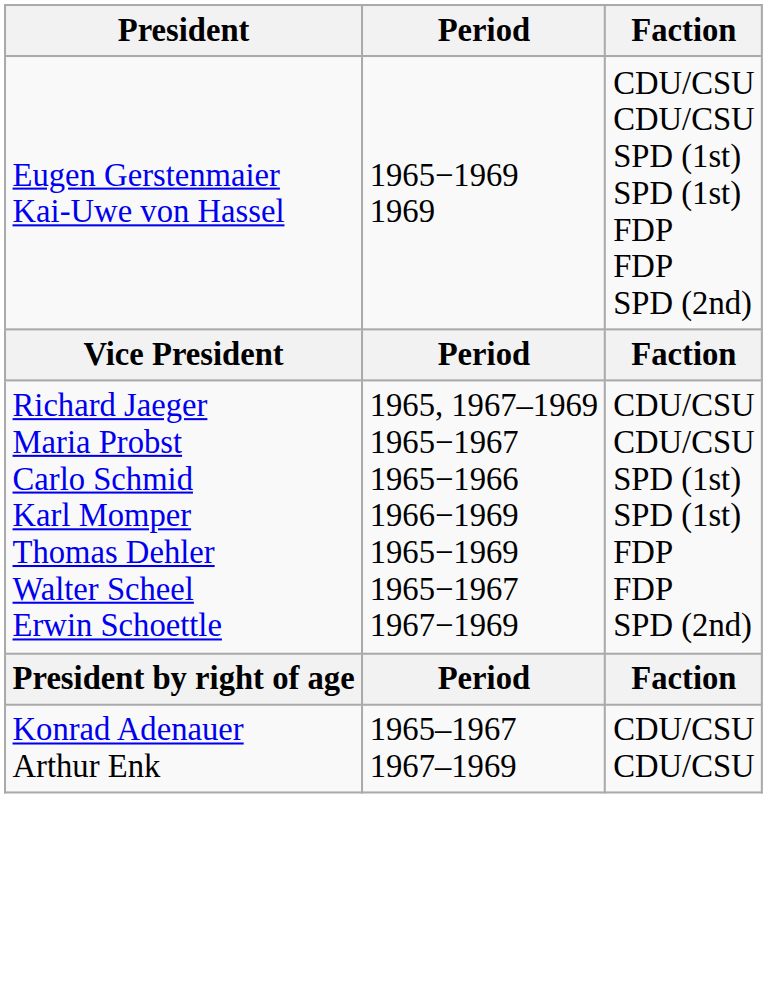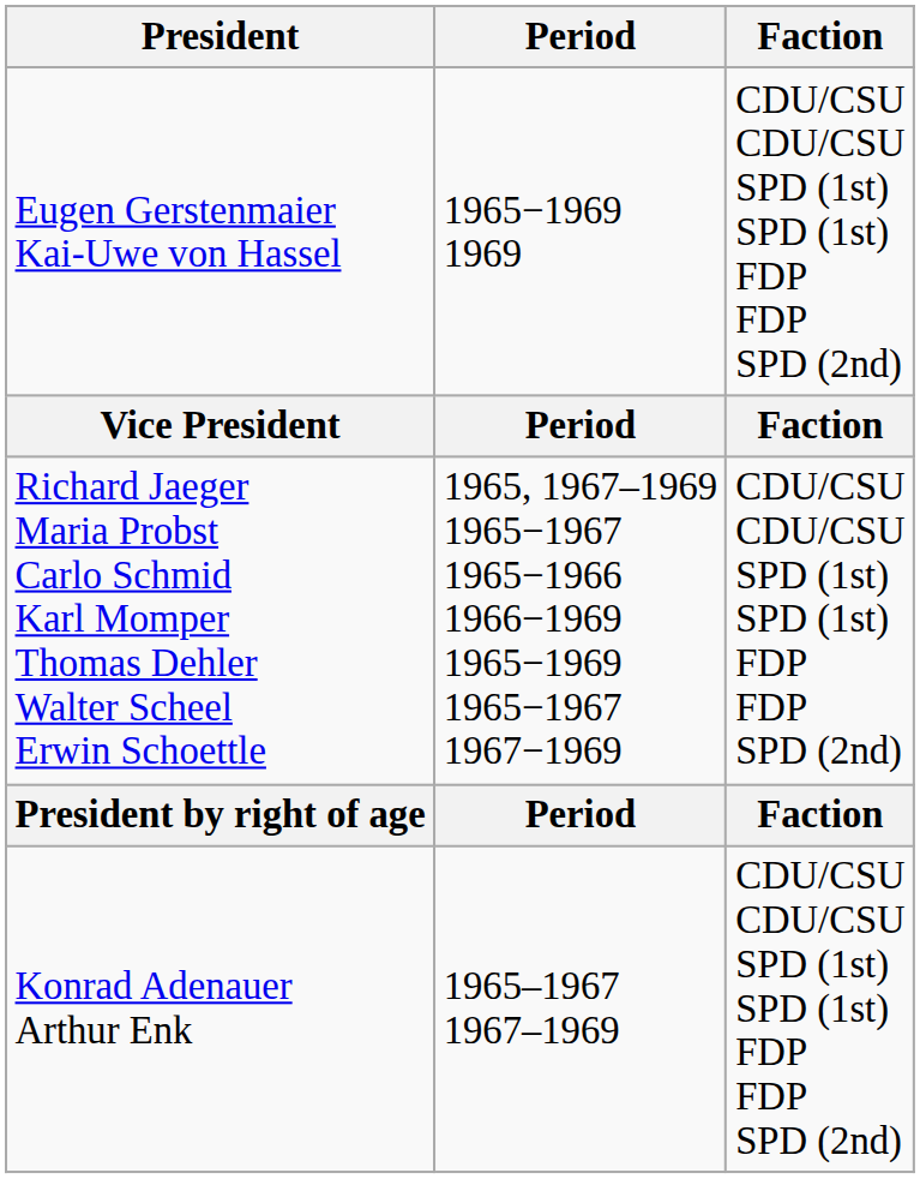 <table class="wikitable">
 <tr>
 <th>President</th>
 <th>Period</th>
 <th>Faction</th>
 </tr>
 <tr>
 <td><a href='#'>Eugen Gerstenmaier</a><br><a href='#'>Kai-Uwe von Hassel</a></td>
 <td>1965−1969<br>1969</td>
 <td>CDU/CSU<br>CDU/CSU<br>SPD (1st)<br>SPD (1st)<br>FDP<br>FDP<br>SPD (2nd)</td>
 </tr>
 <tr>
 <th>Vice President</th>
 <th>Period</th>
 <th>Faction</th>
 </tr>
 <tr>
 <td><a href='#'>Richard Jaeger</a><br><a href='#'>Maria Probst</a><br><a href='#'>Carlo Schmid</a><br><a href='#'>Karl Momper</a><br><a href='#'>Thomas Dehler</a><br><a href='#'>Walter Scheel</a><br><a href='#'>Erwin Schoettle</a></td>
 <td>1965, 1967–1969<br>1965−1967<br>1965−1966<br>1966−1969<br>1965−1969<br>1965−1967<br>1967−1969</td>
 <td>CDU/CSU<br>CDU/CSU<br>SPD (1st)<br>SPD (1st)<br>FDP<br>FDP<br>SPD (2nd)</td>
 </tr>
 <tr>
 <th>President by right of age</th>
 <th>Period</th>
 <th>Faction</th>
 </tr>
 <tr>
 <td><a href='#'>Konrad Adenauer</a><br>Arthur Enk</td>
 <td>1965–1967<br>1967–1969</td>
-<td>CDU/CSU<br>CDU/CSU</td>
+<td>CDU/CSU<br>CDU/CSU<br>SPD (1st)<br>SPD (1st)<br>FDP<br>FDP<br>SPD (2nd)</td>
 </tr>
 </table>
